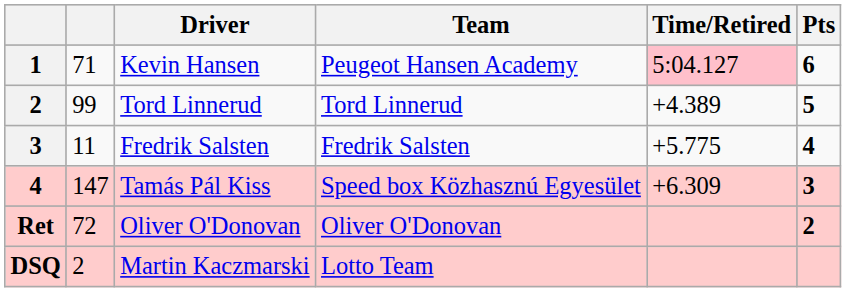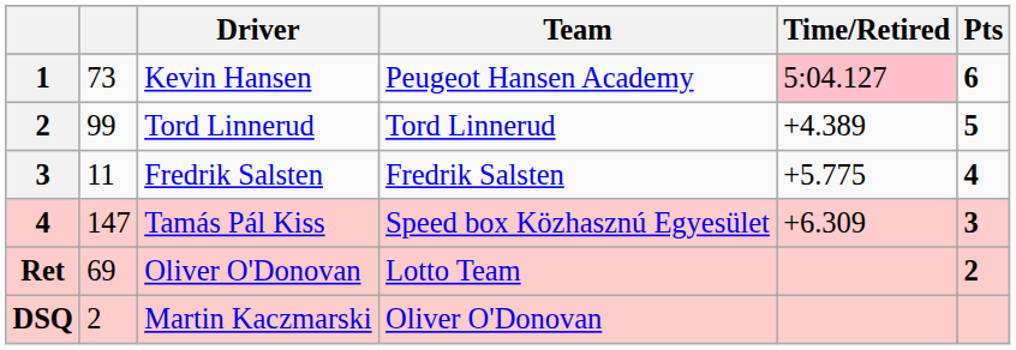 <table class=wikitable style="font-size:95%">
 <tr>
 <th></th>
 <th></th>
 <th>Driver</th>
 <th>Team</th>
 <th>Time/Retired</th>
 <th>Pts</th>
 </tr>
 <tr>
 <th>1</th>
-<td>71</td>
+<td>73</td>
 <td> <a href='#'>Kevin Hansen</a></td>
 <td><a href='#'>Peugeot Hansen Academy</a></td>
 <td style="background: pink;">5:04.127</td>
 <td><strong>6</strong></td>
 </tr>
 <tr>
 <th>2</th>
 <td>99</td>
 <td> <a href='#'>Tord Linnerud</a></td>
 <td><a href='#'>Tord Linnerud</a></td>
 <td>+4.389</td>
 <td><strong>5</strong></td>
 </tr>
 <tr>
 <th>3</th>
 <td>11</td>
 <td> <a href='#'>Fredrik Salsten</a></td>
 <td><a href='#'>Fredrik Salsten</a></td>
 <td>+5.775</td>
 <td><strong>4</strong></td>
 </tr>
 <tr>
 <th style="background:#ffcccc;">4</th>
 <td style="background:#ffcccc;">147</td>
 <td style="background:#ffcccc;"> <a href='#'>Tamás Pál Kiss</a></td>
 <td style="background:#ffcccc;"><a href='#'>Speed box Közhasznú Egyesület</a></td>
 <td style="background:#ffcccc;">+6.309</td>
 <td style="background:#ffcccc;"><strong>3</strong></td>
 </tr>
 <tr>
 <th style="background:#ffcccc;">Ret</th>
-<td style="background:#ffcccc;">72</td>
+<td style="background:#ffcccc;">69</td>
 <td style="background:#ffcccc;"> <a href='#'>Oliver O'Donovan</a></td>
-<td style="background:#ffcccc;"><a href='#'>Oliver O'Donovan</a></td>
+<td style="background:#ffcccc;"><a href='#'>Lotto Team</a></td>
 <td style="background:#ffcccc;"></td>
 <td style="background:#ffcccc;"><strong>2</strong></td>
 </tr>
 <tr>
 <th style="background:#ffcccc;">DSQ</th>
 <td style="background:#ffcccc;">2</td>
 <td style="background:#ffcccc;"> <a href='#'>Martin Kaczmarski</a></td>
-<td style="background:#ffcccc;"><a href='#'>Lotto Team</a></td>
+<td style="background:#ffcccc;"><a href='#'>Oliver O'Donovan</a></td>
 <td style="background:#ffcccc;"></td>
 <td style="background:#ffcccc;"></td>
 </tr>
 </table>
